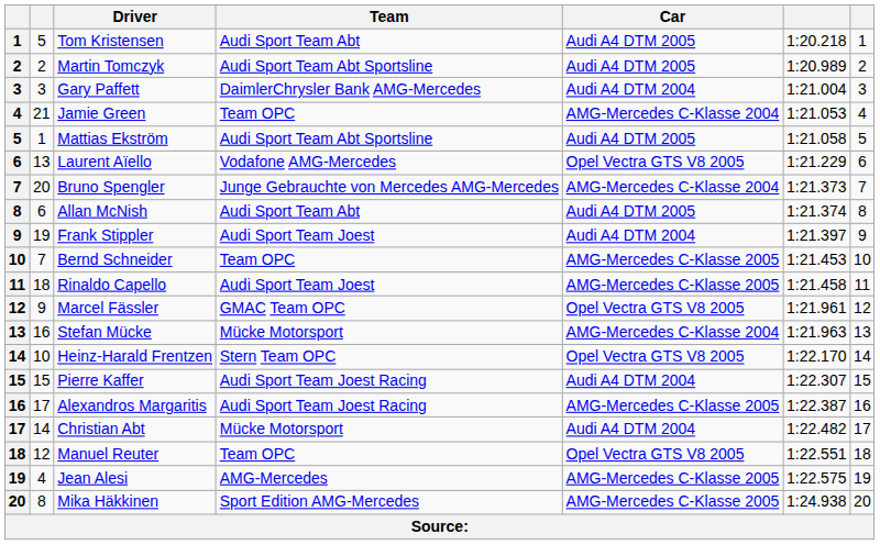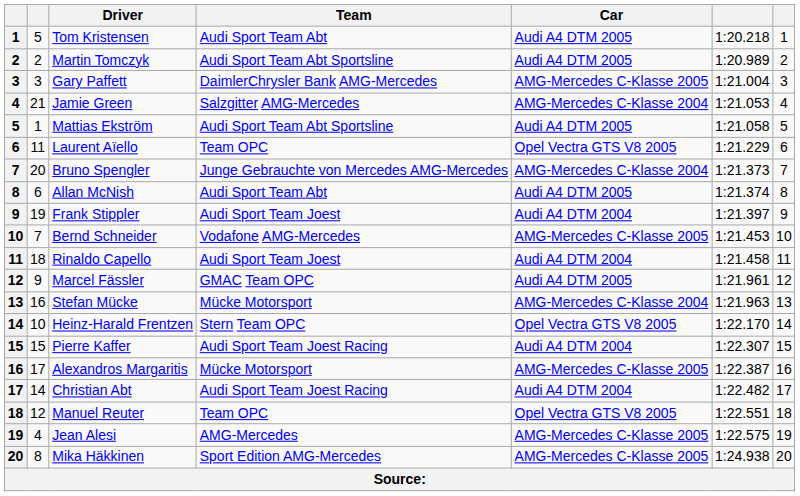 <table class="wikitable sortable" style="font-size: 85%">
 <tr>
 <th></th>
 <th></th>
 <th>Driver</th>
 <th>Team</th>
 <th>Car</th>
 <th></th>
 <th></th>
 </tr>
 <tr>
 <th>1</th>
 <td align="center">5</td>
 <td> <a href='#'>Tom Kristensen</a></td>
 <td><a href='#'>Audi Sport Team Abt</a></td>
 <td><a href='#'>Audi A4 DTM 2005</a></td>
 <td>1:20.218</td>
 <td align="center">1</td>
 </tr>
 <tr>
 <th>2</th>
 <td align="center">2</td>
 <td> <a href='#'>Martin Tomczyk</a></td>
 <td><a href='#'>Audi Sport Team Abt Sportsline</a></td>
 <td><a href='#'>Audi A4 DTM 2005</a></td>
 <td>1:20.989</td>
 <td align="center">2</td>
 </tr>
 <tr>
 <th>3</th>
 <td align="center">3</td>
 <td> <a href='#'>Gary Paffett</a></td>
 <td><a href='#'>DaimlerChrysler Bank</a> <a href='#'>AMG-Mercedes</a></td>
-<td><a href='#'>Audi A4 DTM 2004</a></td>
+<td><a href='#'>AMG-Mercedes C-Klasse 2005</a></td>
 <td>1:21.004</td>
 <td align="center">3</td>
 </tr>
 <tr>
 <th>4</th>
 <td align="center">21</td>
 <td> <a href='#'>Jamie Green</a></td>
-<td><a href='#'>Team OPC</a></td>
+<td><a href='#'>Salzgitter</a> <a href='#'>AMG-Mercedes</a></td>
 <td><a href='#'>AMG-Mercedes C-Klasse 2004</a></td>
 <td>1:21.053</td>
 <td align="center">4</td>
 </tr>
 <tr>
 <th>5</th>
 <td align="center">1</td>
 <td> <a href='#'>Mattias Ekström</a></td>
 <td><a href='#'>Audi Sport Team Abt Sportsline</a></td>
 <td><a href='#'>Audi A4 DTM 2005</a></td>
 <td>1:21.058</td>
 <td align="center">5</td>
 </tr>
 <tr>
 <th>6</th>
-<td align="center">13</td>
+<td align="center">11</td>
 <td> <a href='#'>Laurent Aïello</a></td>
-<td><a href='#'>Vodafone</a> <a href='#'>AMG-Mercedes</a></td>
+<td><a href='#'>Team OPC</a></td>
 <td><a href='#'>Opel Vectra GTS V8 2005</a></td>
 <td>1:21.229</td>
 <td align="center">6</td>
 </tr>
 <tr>
 <th>7</th>
 <td align="center">20</td>
 <td> <a href='#'>Bruno Spengler</a></td>
 <td><a href='#'>Junge Gebrauchte von Mercedes AMG-Mercedes</a></td>
 <td><a href='#'>AMG-Mercedes C-Klasse 2004</a></td>
 <td>1:21.373</td>
 <td align="center">7</td>
 </tr>
 <tr>
 <th>8</th>
 <td align="center">6</td>
 <td> <a href='#'>Allan McNish</a></td>
 <td><a href='#'>Audi Sport Team Abt</a></td>
 <td><a href='#'>Audi A4 DTM 2005</a></td>
 <td>1:21.374</td>
 <td align="center">8</td>
 </tr>
 <tr>
 <th>9</th>
 <td align="center">19</td>
 <td> <a href='#'>Frank Stippler</a></td>
 <td><a href='#'>Audi Sport Team Joest</a></td>
 <td><a href='#'>Audi A4 DTM 2004</a></td>
 <td>1:21.397</td>
 <td align="center">9</td>
 </tr>
 <tr>
 <th>10</th>
 <td align="center">7</td>
 <td> <a href='#'>Bernd Schneider</a></td>
-<td><a href='#'>Team OPC</a></td>
+<td><a href='#'>Vodafone</a> <a href='#'>AMG-Mercedes</a></td>
 <td><a href='#'>AMG-Mercedes C-Klasse 2005</a></td>
 <td>1:21.453</td>
 <td align="center">10</td>
 </tr>
 <tr>
 <th>11</th>
 <td align="center">18</td>
 <td> <a href='#'>Rinaldo Capello</a></td>
 <td><a href='#'>Audi Sport Team Joest</a></td>
-<td><a href='#'>AMG-Mercedes C-Klasse 2005</a></td>
+<td><a href='#'>Audi A4 DTM 2004</a></td>
 <td>1:21.458</td>
 <td align="center">11</td>
 </tr>
 <tr>
 <th>12</th>
 <td align="center">9</td>
 <td> <a href='#'>Marcel Fässler</a></td>
 <td><a href='#'>GMAC</a> <a href='#'>Team OPC</a></td>
-<td><a href='#'>Opel Vectra GTS V8 2005</a></td>
+<td><a href='#'>Audi A4 DTM 2005</a></td>
 <td>1:21.961</td>
 <td align="center">12</td>
 </tr>
 <tr>
 <th>13</th>
 <td align="center">16</td>
 <td> <a href='#'>Stefan Mücke</a></td>
 <td><a href='#'>Mücke Motorsport</a></td>
 <td><a href='#'>AMG-Mercedes C-Klasse 2004</a></td>
 <td>1:21.963</td>
 <td align="center">13</td>
 </tr>
 <tr>
 <th>14</th>
 <td align="center">10</td>
 <td> <a href='#'>Heinz-Harald Frentzen</a></td>
 <td><a href='#'>Stern</a> <a href='#'>Team OPC</a></td>
 <td><a href='#'>Opel Vectra GTS V8 2005</a></td>
 <td>1:22.170</td>
 <td align="center">14</td>
 </tr>
 <tr>
 <th>15</th>
 <td align="center">15</td>
 <td> <a href='#'>Pierre Kaffer</a></td>
 <td><a href='#'>Audi Sport Team Joest Racing</a></td>
 <td><a href='#'>Audi A4 DTM 2004</a></td>
 <td>1:22.307</td>
 <td align="center">15</td>
 </tr>
 <tr>
 <th>16</th>
 <td align="center">17</td>
 <td> <a href='#'>Alexandros Margaritis</a></td>
-<td><a href='#'>Audi Sport Team Joest Racing</a></td>
+<td><a href='#'>Mücke Motorsport</a></td>
 <td><a href='#'>AMG-Mercedes C-Klasse 2005</a></td>
 <td>1:22.387</td>
 <td align="center">16</td>
 </tr>
 <tr>
 <th>17</th>
 <td align="center">14</td>
 <td> <a href='#'>Christian Abt</a></td>
-<td><a href='#'>Mücke Motorsport</a></td>
+<td><a href='#'>Audi Sport Team Joest Racing</a></td>
 <td><a href='#'>Audi A4 DTM 2004</a></td>
 <td>1:22.482</td>
 <td align="center">17</td>
 </tr>
 <tr>
 <th>18</th>
 <td align="center">12</td>
 <td> <a href='#'>Manuel Reuter</a></td>
 <td><a href='#'>Team OPC</a></td>
 <td><a href='#'>Opel Vectra GTS V8 2005</a></td>
 <td>1:22.551</td>
 <td align="center">18</td>
 </tr>
 <tr>
 <th>19</th>
 <td align="center">4</td>
 <td> <a href='#'>Jean Alesi</a></td>
 <td><a href='#'>AMG-Mercedes</a></td>
 <td><a href='#'>AMG-Mercedes C-Klasse 2005</a></td>
 <td>1:22.575</td>
 <td align="center">19</td>
 </tr>
 <tr>
 <th>20</th>
 <td align="center">8</td>
 <td> <a href='#'>Mika Häkkinen</a></td>
 <td><a href='#'>Sport Edition AMG-Mercedes</a></td>
 <td><a href='#'>AMG-Mercedes C-Klasse 2005</a></td>
 <td>1:24.938</td>
 <td align="center">20</td>
 </tr>
 <tr>
 <th colspan=7>Source:</th>
 </tr>
 </table>
